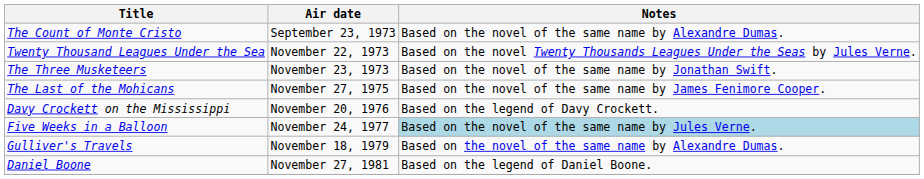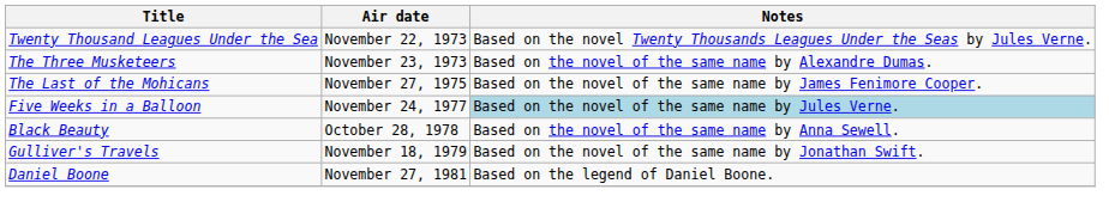 <table class="wikitable sortable">
 <tr>
 <th><strong>Title</strong></th>
 <th><strong>Air date</strong></th>
 <th><strong>Notes</strong></th>
-</tr>
-<tr>
-<td><em><a href='#'>The Count of Monte Cristo</a></em></td>
-<td>September 23, 1973</td>
-<td>Based on the novel of the same name by <a href='#'>Alexandre Dumas</a>.</td>
 </tr>
 <tr>
 <td><em><a href='#'>Twenty Thousand Leagues Under the Sea</a></em></td>
 <td>November 22, 1973</td>
 <td>Based on the novel <em><a href='#'>Twenty Thousands Leagues Under the Seas</a></em> by <a href='#'>Jules Verne</a>.</td>
 </tr>
 <tr>
 <td><em><a href='#'>The Three Musketeers</a></em></td>
 <td>November 23, 1973</td>
-<td>Based on the novel of the same name by <a href='#'>Jonathan Swift</a>.</td>
+<td>Based on <a href='#'>the novel of the same name</a> by <a href='#'>Alexandre Dumas</a>.</td>
 </tr>
 <tr>
 <td><em><a href='#'>The Last of the Mohicans</a></em></td>
 <td>November 27, 1975</td>
 <td>Based on the novel of the same name by <a href='#'>James Fenimore Cooper</a>.</td>
 </tr>
 <tr>
-<td><em><a href='#'>Davy Crockett</a> on the Mississippi</em></td>
-<td>November 20, 1976</td>
-<td>Based on the legend of Davy Crockett.</td>
-</tr>
-<tr>
 <td><em><a href='#'>Five Weeks in a Balloon</a></em></td>
 <td>November 24, 1977</td>
 <td style="background: lightblue;">Based on the novel of the same name by <a href='#'>Jules Verne</a>.</td>
 </tr>
 <tr>
+<td><em><a href='#'>Black Beauty</a></em></td>
+<td>October 28, 1978</td>
+<td>Based on <a href='#'>the novel of the same name</a> by <a href='#'>Anna Sewell</a>.</td>
+</tr>
+<tr>
 <td><em><a href='#'>Gulliver's Travels</a></em></td>
 <td>November 18, 1979</td>
-<td>Based on <a href='#'>the novel of the same name</a> by <a href='#'>Alexandre Dumas</a>.</td>
+<td>Based on the novel of the same name by <a href='#'>Jonathan Swift</a>.</td>
 </tr>
 <tr>
 <td><em><a href='#'>Daniel Boone</a></em></td>
 <td>November 27, 1981</td>
 <td>Based on the legend of Daniel Boone.</td>
 </tr>
 <tr>
 </tr>
 </table>
